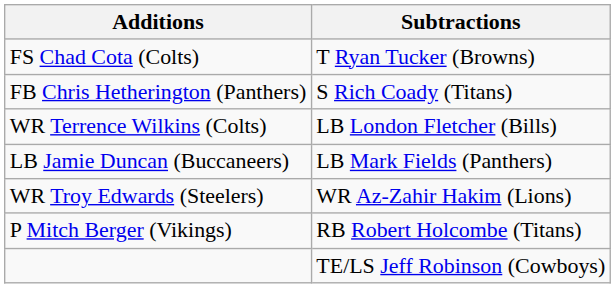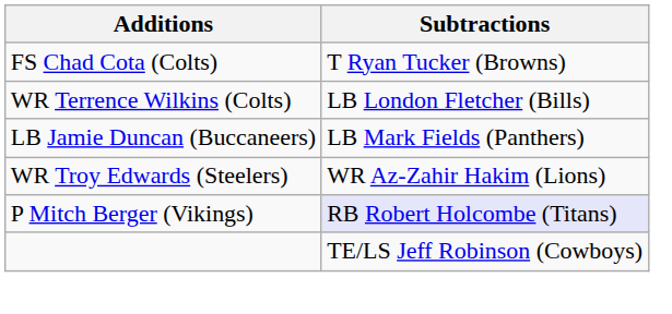 <table class="wikitable">
 <tr>
 <th>Additions</th>
 <th>Subtractions</th>
 </tr>
 <tr>
 <td>FS <a href='#'>Chad Cota</a> (Colts)</td>
 <td>T <a href='#'>Ryan Tucker</a> (Browns)</td>
-</tr>
-<tr>
-<td>FB <a href='#'>Chris Hetherington</a> (Panthers)</td>
-<td>S <a href='#'>Rich Coady</a> (Titans)</td>
 </tr>
 <tr>
 <td>WR <a href='#'>Terrence Wilkins</a> (Colts)</td>
 <td>LB <a href='#'>London Fletcher</a> (Bills)</td>
 </tr>
 <tr>
 <td>LB <a href='#'>Jamie Duncan</a> (Buccaneers)</td>
 <td>LB <a href='#'>Mark Fields</a> (Panthers)</td>
 </tr>
 <tr>
 <td>WR <a href='#'>Troy Edwards</a> (Steelers)</td>
 <td>WR <a href='#'>Az-Zahir Hakim</a> (Lions)</td>
 </tr>
 <tr>
 <td>P <a href='#'>Mitch Berger</a> (Vikings)</td>
-<td>RB <a href='#'>Robert Holcombe</a> (Titans)</td>
+<td style="background: lavender;">RB <a href='#'>Robert Holcombe</a> (Titans)</td>
 </tr>
 <tr>
 <td></td>
 <td>TE/LS <a href='#'>Jeff Robinson</a> (Cowboys)</td>
 </tr>
 </table>
